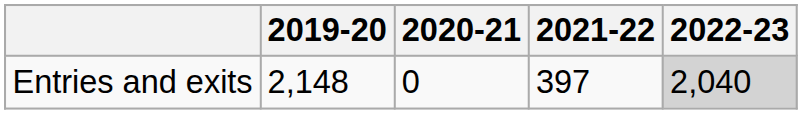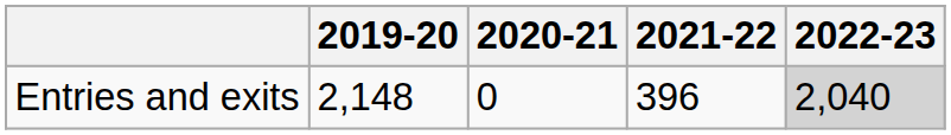 <table class="wikitable">
 <tr>
 <th></th>
 <th>2019-20</th>
 <th>2020-21</th>
 <th>2021-22</th>
 <th>2022-23</th>
 </tr>
 <tr>
 <td>Entries and exits</td>
 <td>2,148</td>
 <td>0</td>
-<td>397</td>
+<td>396</td>
 <td style="background: lightgrey;">2,040</td>
 </tr>
 </table>
